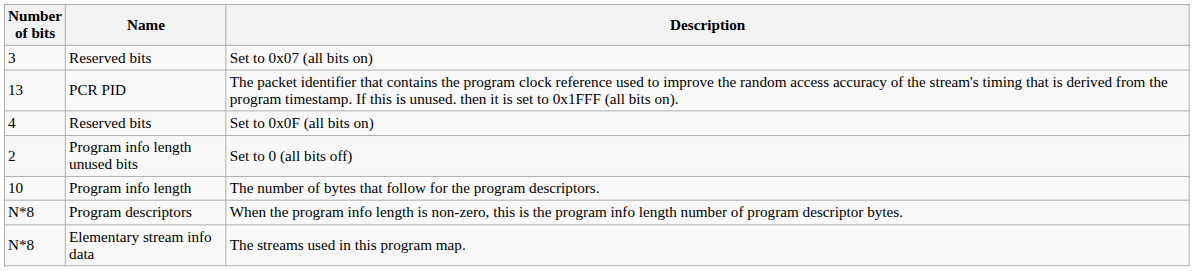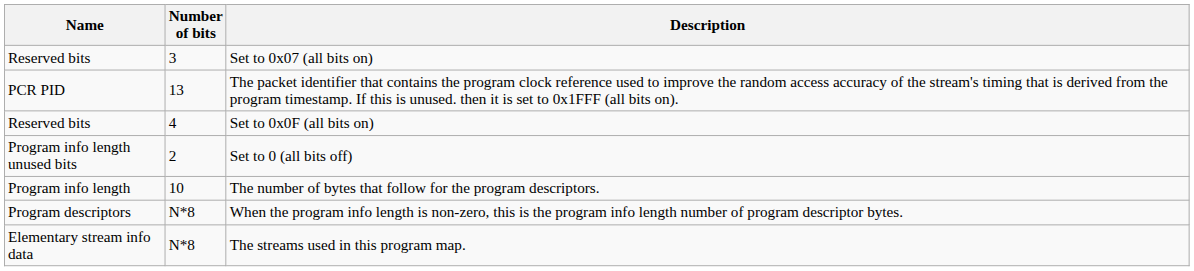 <table class="wikitable">
 <tr>
+<th>Name</th>
 <th>Number<br>of bits</th>
-<th>Name</th>
 <th>Description</th>
 </tr>
 <tr>
+<td>Reserved bits</td>
 <td>3</td>
-<td>Reserved bits</td>
 <td>Set to 0x07 (all bits on)</td>
 </tr>
 <tr>
+<td>PCR PID</td>
 <td>13</td>
-<td>PCR PID</td>
 <td>The packet identifier that contains the program clock reference used to improve the random access accuracy of the stream's timing that is derived from the program timestamp.  If this is unused. then it is set to 0x1FFF (all bits on).</td>
 </tr>
 <tr>
+<td>Reserved bits</td>
 <td>4</td>
-<td>Reserved bits</td>
 <td>Set to 0x0F (all bits on)</td>
 </tr>
 <tr>
+<td>Program info length unused bits</td>
 <td>2</td>
-<td>Program info length unused bits</td>
 <td>Set to 0 (all bits off)</td>
 </tr>
 <tr>
+<td>Program info length</td>
 <td>10</td>
-<td>Program info length</td>
 <td>The number of bytes that follow for the program descriptors.</td>
 </tr>
 <tr>
+<td>Program descriptors</td>
 <td>N*8</td>
-<td>Program descriptors</td>
 <td>When the program info length is non-zero, this is the program info length number of program descriptor bytes.</td>
 </tr>
 <tr>
+<td>Elementary stream info data</td>
 <td>N*8</td>
-<td>Elementary stream info data</td>
 <td>The streams used in this program map.</td>
 </tr>
 </table>
